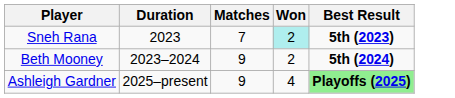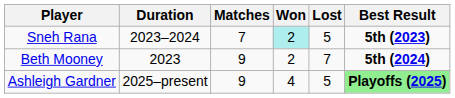 <table class="wikitable" style="text-align:center;">
 <tr>
 <th>Player</th>
 <th>Duration</th>
 <th>Matches</th>
 <th>Won</th>
+<th>Lost</th>
 <th>Best Result</th>
 </tr>
 <tr>
 <td> <a href='#'>Sneh Rana</a></td>
-<td>2023</td>
+<td>2023–2024</td>
 <td>7</td>
 <td style="background: paleturquoise;">2</td>
+<td>5</td>
 <td><strong>5th (<a href='#'>2023</a>)</strong></td>
 </tr>
 <tr>
 <td> <a href='#'>Beth Mooney</a></td>
-<td>2023–2024</td>
+<td>2023</td>
 <td>9</td>
 <td>2</td>
+<td>7</td>
 <td><strong>5th (<a href='#'>2024</a>)</strong></td>
 </tr>
 <tr>
 <td> <a href='#'>Ashleigh Gardner</a></td>
 <td>2025–present</td>
 <td>9</td>
 <td>4</td>
+<td>5</td>
 <td style="background: lightgreen;"><strong>Playoffs (<a href='#'>2025</a>)</strong></td>
 </tr>
 </table>
